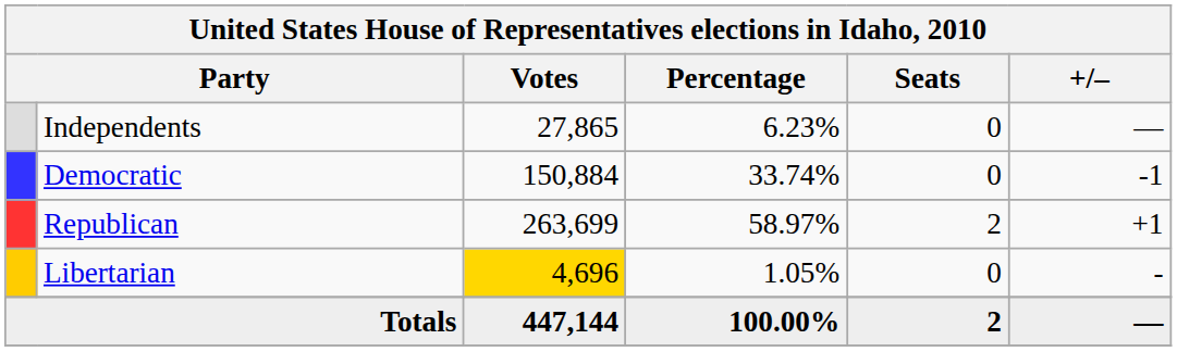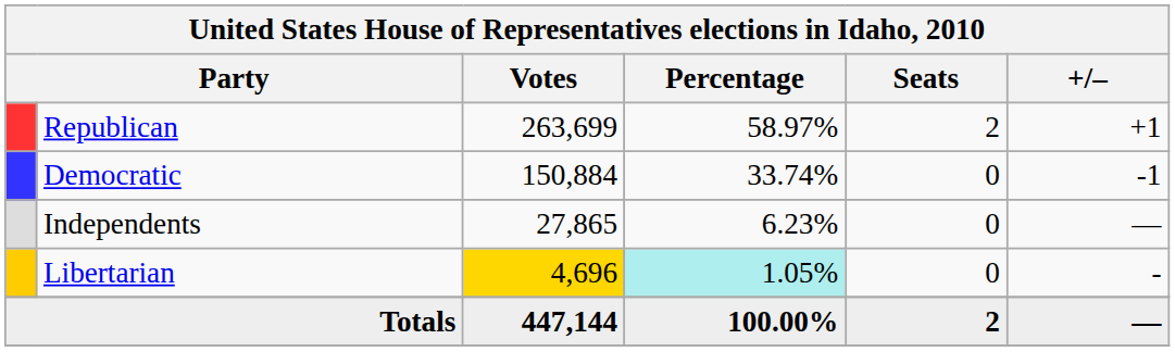 <table class="wikitable" style="font-size: 95%;">
 <tr>
 <th colspan="6">United States House of Representatives elections in Idaho, 2010</th>
 </tr>
 <tr>
 <th colspan=2 style="width: 15em">Party</th>
 <th style="width: 5em">Votes</th>
 <th style="width: 7em">Percentage</th>
 <th style="width: 5em">Seats</th>
 <th style="width: 5em">+/–</th>
 </tr>
 <tr>
-<th style="background-color:#DDDDDD; width: 3px"></th>
-<td style="width: 130px">Independents</td>
-<td align="right">27,865</td>
-<td align="right">6.23%</td>
-<td align="right">0</td>
-<td align="right">—</td>
+<th style="background-color:#FF3333; width: 3px"></th>
+<td style="width: 130px"><a href='#'>Republican</a></td>
+<td align="right">263,699</td>
+<td align="right">58.97%</td>
+<td align="right">2</td>
+<td align="right">+1</td>
 </tr>
 <tr>
 <th style="background-color:#3333FF; width: 3px"></th>
 <td style="width: 130px"><a href='#'>Democratic</a></td>
 <td align="right">150,884</td>
 <td align="right">33.74%</td>
 <td align="right">0</td>
 <td align="right">-1</td>
 </tr>
 <tr>
-<th style="background-color:#FF3333; width: 3px"></th>
-<td style="width: 130px"><a href='#'>Republican</a></td>
-<td align="right">263,699</td>
-<td align="right">58.97%</td>
-<td align="right">2</td>
-<td align="right">+1</td>
+<th style="background-color:#DDDDDD; width: 3px"></th>
+<td style="width: 130px">Independents</td>
+<td align="right">27,865</td>
+<td align="right">6.23%</td>
+<td align="right">0</td>
+<td align="right">—</td>
 </tr>
 <tr>
 <th style="background-color:#FFCC00; width: 3px"></th>
 <td style="width: 130px"><a href='#'>Libertarian</a></td>
 <td align="right" style="background: gold;">4,696</td>
-<td align="right">1.05%</td>
+<td align="right" style="background: paleturquoise;">1.05%</td>
 <td align="right">0</td>
 <td align="right">-</td>
 </tr>
 <tr>
 </tr>
 <tr bgcolor="#EEEEEE">
 <td colspan="2" align="right"><strong>Totals</strong></td>
 <td align="right"><strong>447,144</strong></td>
 <td align="right"><strong>100.00%</strong></td>
 <td align="right"><strong>2</strong></td>
 <td align="right"><strong>—</strong></td>
 </tr>
 <tr bgcolor="#EEEEEE">
 </tr>
 </table>
